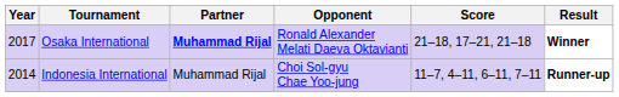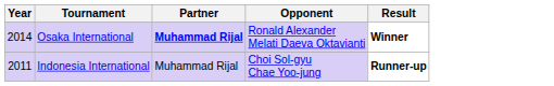 <table class="sortable wikitable" style="font-size: 90%">
 <tr>
 <th>Year</th>
 <th>Tournament</th>
 <th>Partner</th>
 <th>Opponent</th>
-<th>Score</th>
 <th>Result</th>
 </tr>
 <tr style="background:#D8CEF6">
-<td align="center">2017</td>
+<td align="center">2014</td>
 <td align="left"><a href='#'>Osaka International</a></td>
 <td align="left"><strong> <a href='#'>Muhammad Rijal</a></strong></td>
 <td align="left"> <a href='#'>Ronald Alexander</a> <br>  <a href='#'>Melati Daeva Oktavianti</a></td>
-<td align="left">21–18, 17–21, 21–18</td>
 <td style="text-align:left; background:white"> <strong>Winner</strong></td>
 </tr>
 <tr style="background:#D8CEF6">
-<td align="center">2014</td>
+<td align="center">2011</td>
 <td align="left"><a href='#'>Indonesia International</a></td>
 <td align="left"> Muhammad Rijal</td>
 <td align="left"> <a href='#'>Choi Sol-gyu</a> <br>  <a href='#'>Chae Yoo-jung</a></td>
-<td align="left">11–7, 4–11, 6–11, 7–11</td>
 <td style="text-align:left; background:white"> <strong>Runner-up</strong></td>
 </tr>
 </table>
